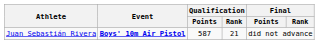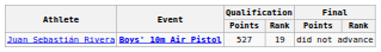 <table class="wikitable" style="font-size:90%;">
 <tr>
 <th rowspan=2>Athlete</th>
 <th rowspan=2>Event</th>
 <th colspan=2>Qualification</th>
 <th colspan=2>Final</th>
 </tr>
 <tr style="font-size:95%">
 <th>Points</th>
 <th>Rank</th>
 <th>Points</th>
 <th>Rank</th>
 </tr>
 <tr align=center>
 <td align=left><a href='#'>Juan Sebastián Rivera</a></td>
 <td align=left><strong><a href='#'>Boys' 10m Air Pistol</a></strong></td>
-<td>587</td>
-<td>21</td>
+<td>527</td>
+<td>19</td>
 <td colspan=2>did not advance</td>
 </tr>
 </table>
